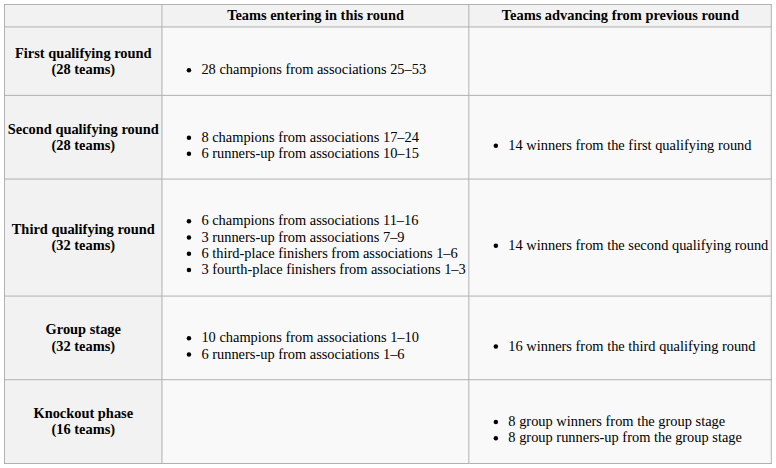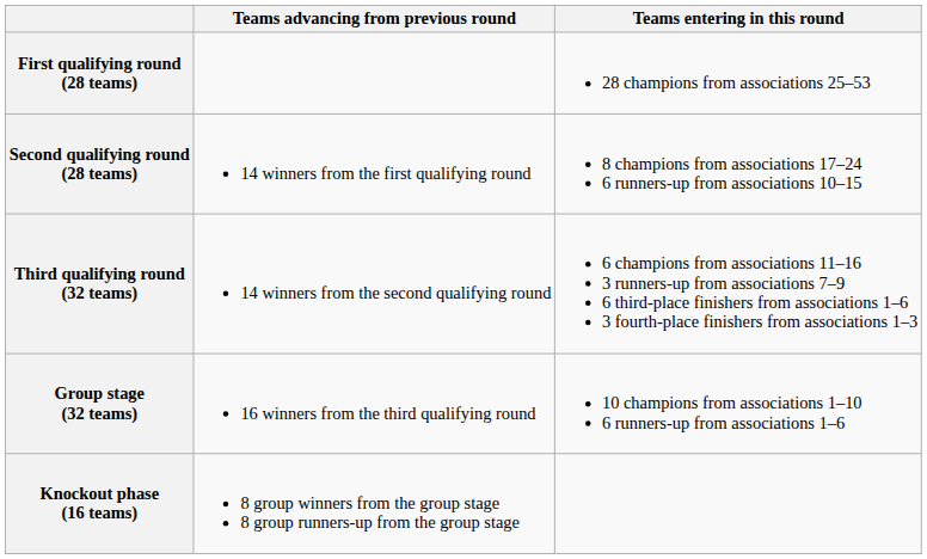 <table class="wikitable">
 <tr>
 <th></th>
+<th>Teams advancing from previous round</th>
 <th>Teams entering in this round</th>
-<th>Teams advancing from previous round</th>
 </tr>
 <tr>
 <th>First qualifying round<br>(28 teams)</th>
+<td></td>
 <td><br><ul><li>28 champions from associations 25–53</li></ul></td>
-<td></td>
 </tr>
 <tr>
 <th>Second qualifying round<br>(28 teams)</th>
+<td><br><ul><li>14 winners from the first qualifying round</li></ul></td>
 <td><br><ul><li>8 champions from associations 17–24</li><li>6 runners-up from associations 10–15</li></ul></td>
-<td><br><ul><li>14 winners from the first qualifying round</li></ul></td>
 </tr>
 <tr>
 <th>Third qualifying round<br>(32 teams)</th>
+<td><br><ul><li>14 winners from the second qualifying round</li></ul></td>
 <td><br><ul><li>6 champions from associations 11–16</li><li>3 runners-up from associations 7–9</li><li>6 third-place finishers from associations 1–6</li><li>3 fourth-place finishers from associations 1–3</li></ul></td>
-<td><br><ul><li>14 winners from the second qualifying round</li></ul></td>
 </tr>
 <tr>
 <th>Group stage<br>(32 teams)</th>
+<td><br><ul><li>16 winners from the third qualifying round</li></ul></td>
 <td><br><ul><li>10 champions from associations 1–10</li><li>6 runners-up from associations 1–6</li></ul></td>
-<td><br><ul><li>16 winners from the third qualifying round</li></ul></td>
 </tr>
 <tr>
 <th>Knockout phase<br>(16 teams)</th>
+<td><br><ul><li>8 group winners from the group stage</li><li>8 group runners-up from the group stage</li></ul></td>
 <td></td>
-<td><br><ul><li>8 group winners from the group stage</li><li>8 group runners-up from the group stage</li></ul></td>
 </tr>
 </table>
